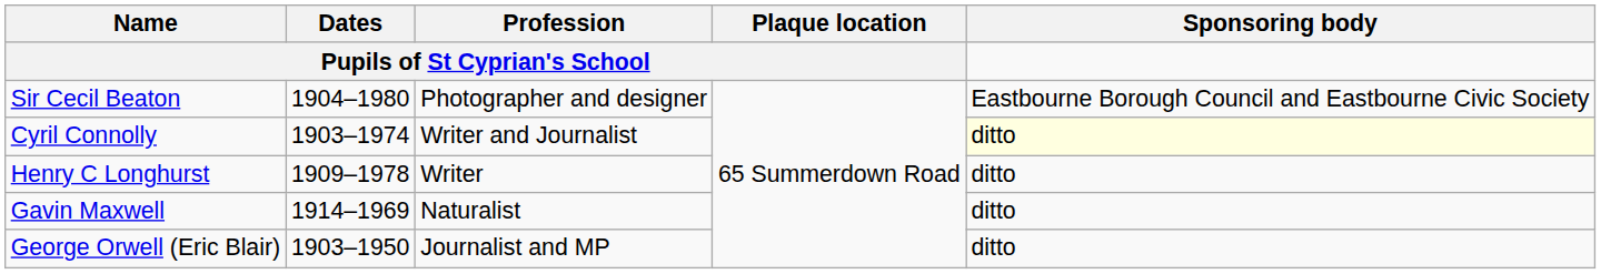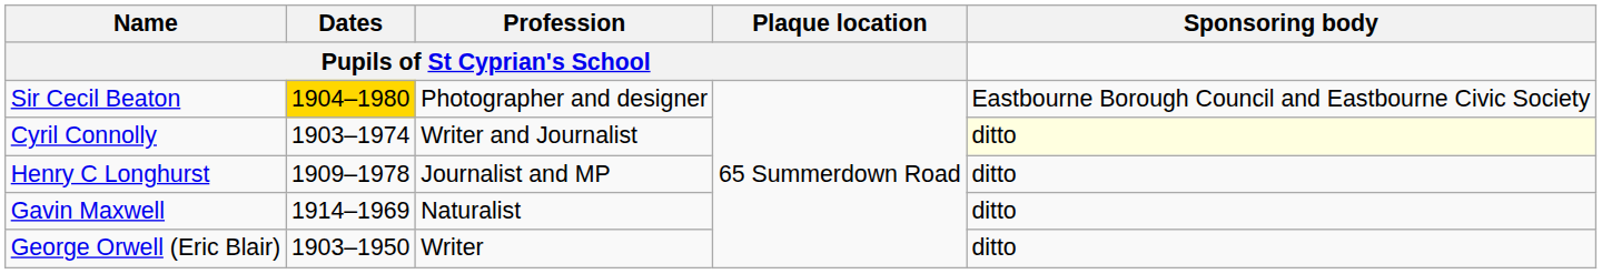 <table class=wikitable style="margin: 1em auto;">
 <tr>
 <th>Name</th>
 <th>Dates</th>
 <th>Profession</th>
 <th>Plaque location</th>
 <th>Sponsoring body</th>
 </tr>
 <tr>
 <th Colspan="4" align="center"><strong>Pupils of <a href='#'>St Cyprian's School</a></strong></th>
 </tr>
 <tr>
 <td><a href='#'>Sir Cecil Beaton</a></td>
-<td>1904–1980</td>
+<td style="background: gold;">1904–1980</td>
 <td>Photographer and designer</td>
 <td Rowspan=5>65 Summerdown Road</td>
 <td>Eastbourne Borough Council and Eastbourne Civic Society</td>
 </tr>
 <tr>
 <td><a href='#'>Cyril Connolly</a></td>
 <td>1903–1974</td>
 <td>Writer and Journalist</td>
 <td style="background: lightyellow;">ditto</td>
 </tr>
 <tr>
 <td><a href='#'>Henry C Longhurst</a></td>
 <td>1909–1978</td>
-<td>Writer</td>
+<td>Journalist and MP</td>
 <td>ditto</td>
 </tr>
 <tr>
 <td><a href='#'>Gavin Maxwell</a></td>
 <td>1914–1969</td>
 <td>Naturalist</td>
 <td>ditto</td>
 </tr>
 <tr>
 <td><a href='#'>George Orwell</a> (Eric Blair)</td>
 <td>1903–1950</td>
-<td>Journalist and MP</td>
+<td>Writer</td>
 <td>ditto</td>
 </tr>
 </table>
